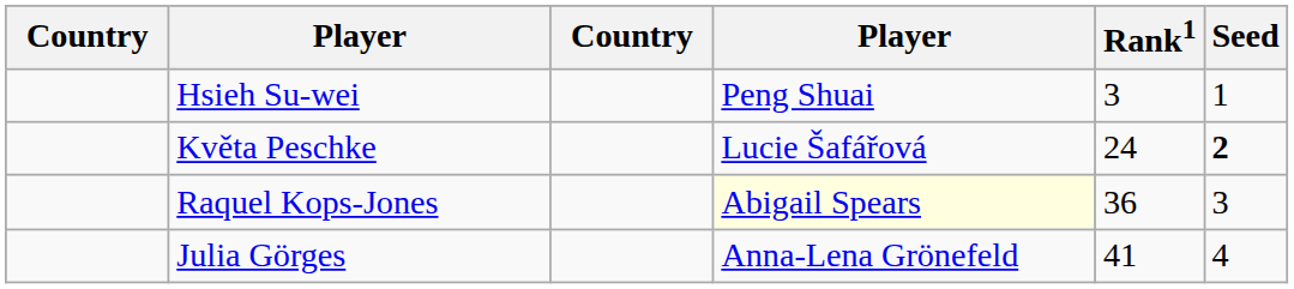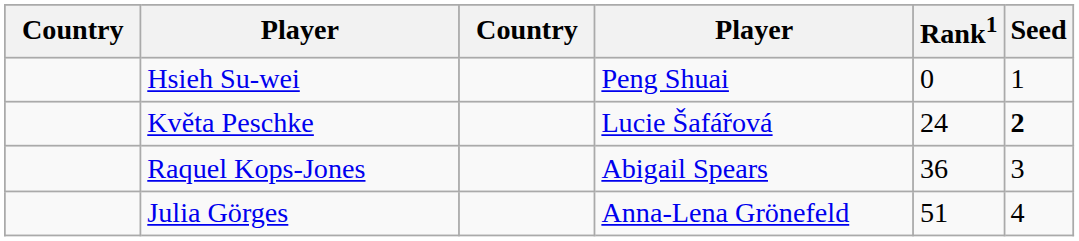 <table class="sortable wikitable">
 <tr>
 <th width="70">Country</th>
 <th width="175">Player</th>
 <th width="70">Country</th>
 <th width="175">Player</th>
 <th>Rank<sup>1</sup></th>
 <th>Seed</th>
 </tr>
 <tr>
 <td></td>
 <td><a href='#'>Hsieh Su-wei</a></td>
 <td></td>
 <td><a href='#'>Peng Shuai</a></td>
-<td>3</td>
+<td>0</td>
 <td>1</td>
 </tr>
 <tr>
 <td></td>
 <td><a href='#'>Květa Peschke</a></td>
 <td></td>
 <td><a href='#'>Lucie Šafářová</a></td>
 <td>24</td>
 <td><strong>2</strong></td>
 </tr>
 <tr>
 <td></td>
 <td><a href='#'>Raquel Kops-Jones</a></td>
 <td></td>
-<td style="background: lightyellow;"><a href='#'>Abigail Spears</a></td>
+<td><a href='#'>Abigail Spears</a></td>
 <td>36</td>
 <td>3</td>
 </tr>
 <tr>
 <td></td>
 <td><a href='#'>Julia Görges</a></td>
 <td></td>
 <td><a href='#'>Anna-Lena Grönefeld</a></td>
-<td>41</td>
+<td>51</td>
 <td>4</td>
 </tr>
 </table>
